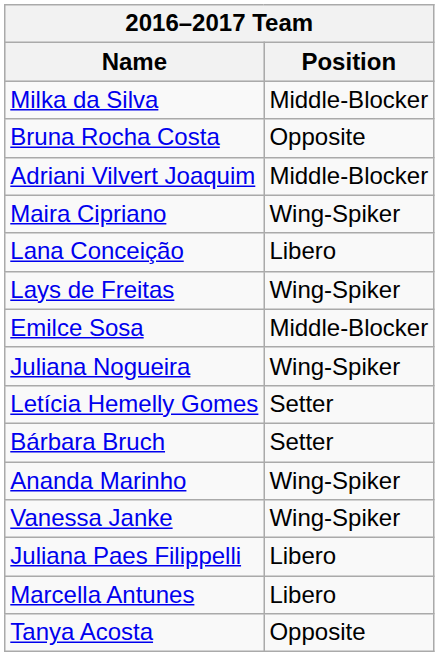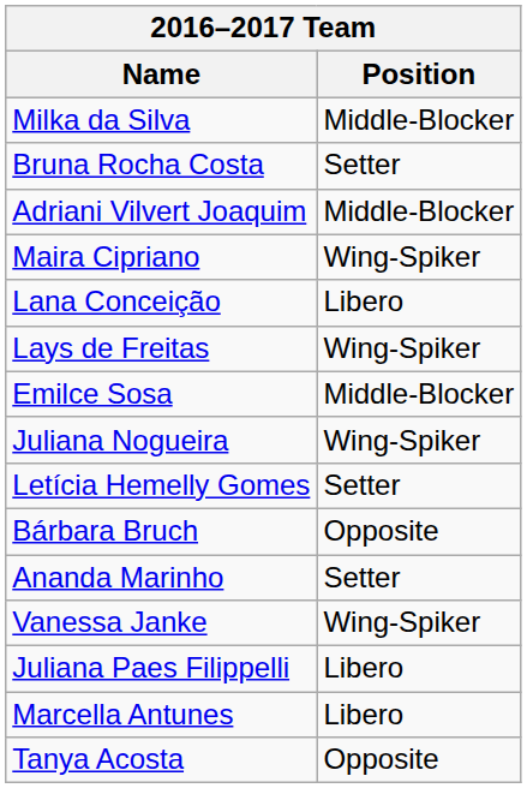 <table class="wikitable collapsible collapsed">
 <tr>
 <th colspan=6><strong>2016–2017 Team</strong></th>
 </tr>
 <tr bgcolor="#CCCCCC">
 <th>Name</th>
 <th>Position</th>
 </tr>
 <tr>
 <td><a href='#'>Milka da Silva</a></td>
 <td>Middle-Blocker</td>
 </tr>
 <tr>
 <td><a href='#'>Bruna Rocha Costa</a></td>
-<td>Opposite</td>
+<td>Setter</td>
 </tr>
 <tr>
 <td><a href='#'>Adriani Vilvert Joaquim</a></td>
 <td>Middle-Blocker</td>
 </tr>
 <tr>
 <td><a href='#'>Maira Cipriano</a></td>
 <td>Wing-Spiker</td>
 </tr>
 <tr>
 <td><a href='#'>Lana Conceição</a></td>
 <td>Libero</td>
 </tr>
 <tr>
 <td><a href='#'>Lays de Freitas</a></td>
 <td>Wing-Spiker</td>
 </tr>
 <tr>
 <td><a href='#'>Emilce Sosa</a></td>
 <td>Middle-Blocker</td>
 </tr>
 <tr>
 <td><a href='#'>Juliana Nogueira</a></td>
 <td>Wing-Spiker</td>
 </tr>
 <tr>
 <td><a href='#'>Letícia Hemelly Gomes</a></td>
 <td>Setter</td>
 </tr>
 <tr>
 <td><a href='#'>Bárbara Bruch</a></td>
-<td>Setter</td>
+<td>Opposite</td>
 </tr>
 <tr>
 <td><a href='#'>Ananda Marinho</a></td>
-<td>Wing-Spiker</td>
+<td>Setter</td>
 </tr>
 <tr>
 <td><a href='#'>Vanessa Janke</a></td>
 <td>Wing-Spiker</td>
 </tr>
 <tr>
 <td><a href='#'>Juliana Paes Filippelli</a></td>
 <td>Libero</td>
 </tr>
 <tr>
 <td><a href='#'>Marcella Antunes</a></td>
 <td>Libero</td>
 </tr>
 <tr>
 <td><a href='#'>Tanya Acosta</a></td>
 <td>Opposite</td>
 </tr>
 </table>
